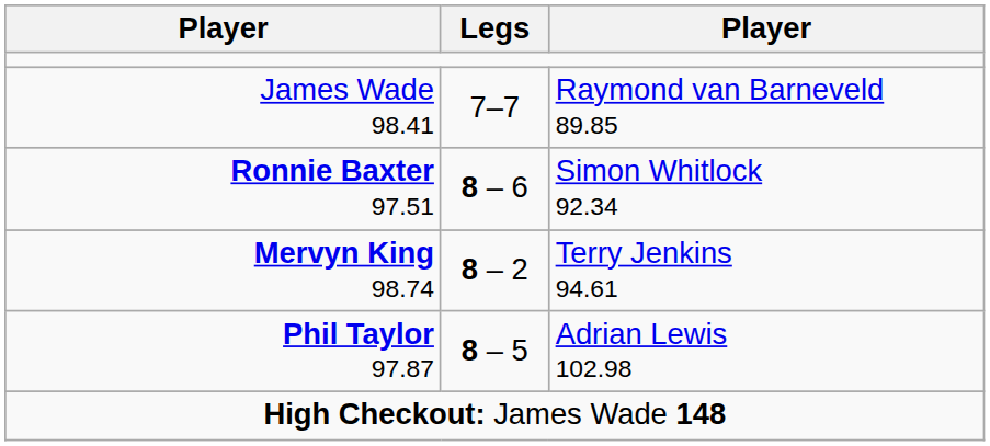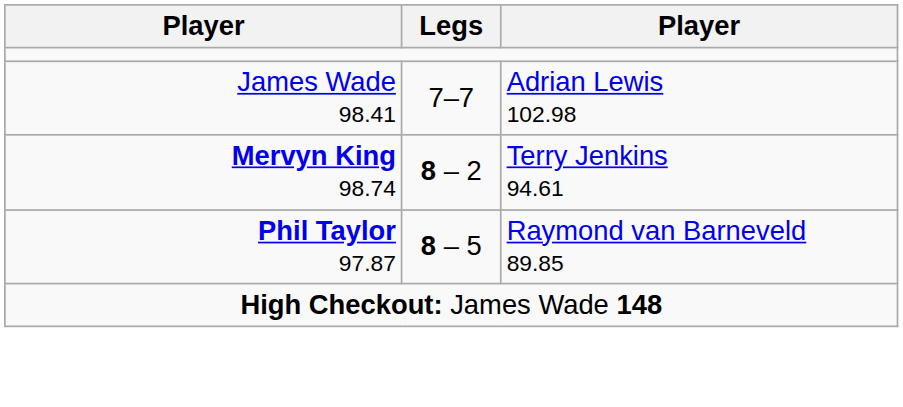 <table class=wikitable style="text-align:center">
 <tr>
 <th width=225>Player</th>
 <th width=50>Legs</th>
 <th width=225>Player</th>
 </tr>
 <tr align=center>
 <td colspan="3"></td>
 </tr>
 <tr align=left>
 <td align=right><a href='#'>James Wade</a>  <br> <small><span>98.41</span></small></td>
 <td align=center>7–7</td>
-<td> <a href='#'>Raymond van Barneveld</a> <br> <small><span>89.85</span></small></td>
-</tr>
-<tr align=left>
-<td align=right><strong><a href='#'>Ronnie Baxter</a></strong>  <br> <small><span>97.51</span></small></td>
-<td align=center><strong>8</strong> – 6</td>
-<td> <a href='#'>Simon Whitlock</a> <br> <small><span>92.34</span></small></td>
+<td> <a href='#'>Adrian Lewis</a> <br> <small><span>102.98</span></small></td>
 </tr>
 <tr align=left>
 <td align=right><strong><a href='#'>Mervyn King</a></strong>  <br> <small><span>98.74</span></small></td>
 <td align=center><strong>8</strong> – 2</td>
 <td> <a href='#'>Terry Jenkins</a><br> <small><span>94.61</span></small></td>
 </tr>
 <tr align=left>
 <td align=right><strong><a href='#'>Phil Taylor</a></strong>  <br> <small><span>97.87</span></small></td>
 <td align=center><strong>8</strong> – 5</td>
-<td> <a href='#'>Adrian Lewis</a> <br> <small><span>102.98</span></small></td>
+<td> <a href='#'>Raymond van Barneveld</a> <br> <small><span>89.85</span></small></td>
 </tr>
 <tr align=center>
 <td colspan="3"><strong>High Checkout:</strong> James Wade <strong>148</strong></td>
 </tr>
 </table>
